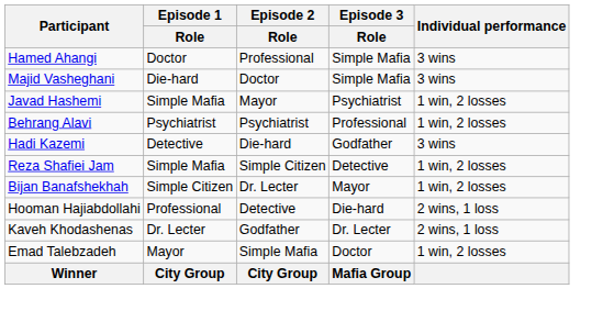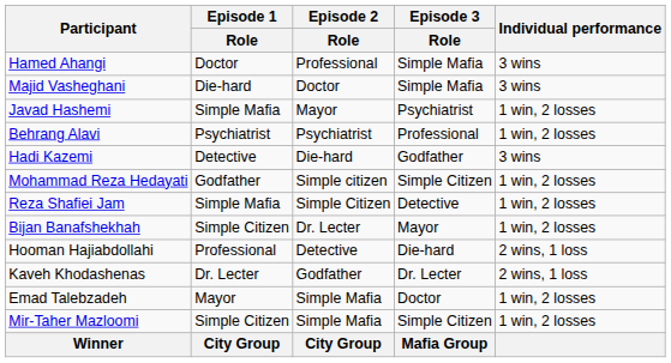 <table class="wikitable">
 <tr>
 <th rowspan="2">Participant</th>
 <th>Episode 1</th>
 <th>Episode 2</th>
 <th>Episode 3</th>
 <th rowspan="2">Individual performance</th>
 </tr>
 <tr>
 <th>Role</th>
 <th>Role</th>
 <th>Role</th>
 </tr>
 <tr>
 <td><a href='#'>Hamed Ahangi</a></td>
 <td>Doctor</td>
 <td>Professional</td>
 <td>Simple Mafia</td>
 <td>3 wins</td>
 </tr>
 <tr>
 <td><a href='#'>Majid Vasheghani</a></td>
 <td>Die-hard</td>
 <td>Doctor</td>
 <td>Simple Mafia</td>
 <td>3 wins</td>
 </tr>
 <tr>
 <td><a href='#'>Javad Hashemi</a></td>
 <td>Simple Mafia</td>
 <td>Mayor</td>
 <td>Psychiatrist</td>
 <td>1 win, 2 losses</td>
 </tr>
 <tr>
 <td><a href='#'>Behrang Alavi</a></td>
 <td>Psychiatrist</td>
 <td>Psychiatrist</td>
 <td>Professional</td>
 <td>1 win, 2 losses</td>
 </tr>
 <tr>
 <td><a href='#'>Hadi Kazemi</a></td>
 <td>Detective</td>
 <td>Die-hard</td>
 <td>Godfather</td>
 <td>3 wins</td>
 </tr>
 <tr>
+<td><a href='#'>Mohammad Reza Hedayati</a></td>
+<td>Godfather</td>
+<td>Simple citizen</td>
+<td>Simple Citizen</td>
+<td>1 win, 2 losses</td>
+</tr>
+<tr>
 <td><a href='#'>Reza Shafiei Jam</a></td>
 <td>Simple Mafia</td>
 <td>Simple Citizen</td>
 <td>Detective</td>
 <td>1 win, 2 losses</td>
 </tr>
 <tr>
 <td><a href='#'>Bijan Banafshekhah</a></td>
 <td>Simple Citizen</td>
 <td>Dr. Lecter</td>
 <td>Mayor</td>
 <td>1 win, 2 losses</td>
 </tr>
 <tr>
 <td>Hooman Hajiabdollahi</td>
 <td>Professional</td>
 <td>Detective</td>
 <td>Die-hard</td>
 <td>2 wins, 1 loss</td>
 </tr>
 <tr>
 <td>Kaveh Khodashenas</td>
 <td>Dr. Lecter</td>
 <td>Godfather</td>
 <td>Dr. Lecter</td>
 <td>2 wins, 1 loss</td>
 </tr>
 <tr>
 <td>Emad Talebzadeh</td>
 <td>Mayor</td>
 <td>Simple Mafia</td>
 <td>Doctor</td>
 <td>1 win, 2 losses</td>
 </tr>
 <tr>
+<td><a href='#'>Mir-Taher Mazloomi</a></td>
+<td>Simple Citizen</td>
+<td>Simple Mafia</td>
+<td>Simple Citizen</td>
+<td>1 win, 2 losses</td>
+</tr>
+<tr>
 <th>Winner</th>
 <th>City Group</th>
 <th>City Group</th>
 <th>Mafia Group</th>
 <th></th>
 </tr>
 </table>
